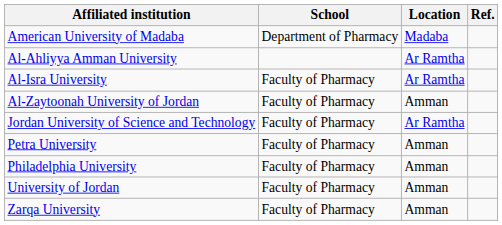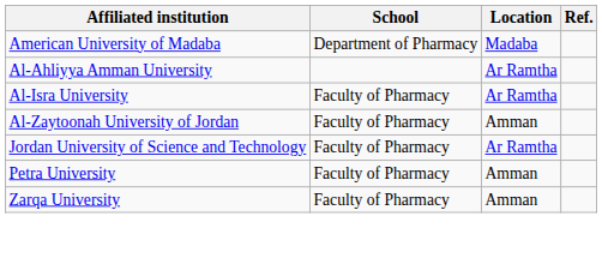 <table class="wikitable sortable">
 <tr>
 <th>Affiliated institution</th>
 <th>School</th>
 <th>Location</th>
 <th>Ref.</th>
 </tr>
 <tr>
 <td><a href='#'>American University of Madaba</a></td>
 <td>Department of Pharmacy</td>
 <td><a href='#'>Madaba</a></td>
 <td></td>
 </tr>
 <tr>
 <td><a href='#'>Al-Ahliyya Amman University</a></td>
 <td></td>
 <td><a href='#'>Ar Ramtha</a></td>
 <td></td>
 </tr>
 <tr>
 <td><a href='#'>Al-Isra University</a></td>
 <td>Faculty of Pharmacy</td>
 <td><a href='#'>Ar Ramtha</a></td>
 <td></td>
 </tr>
 <tr>
 <td><a href='#'>Al-Zaytoonah University of Jordan</a></td>
 <td>Faculty of Pharmacy</td>
 <td>Amman</td>
 <td></td>
 </tr>
 <tr>
 <td><a href='#'>Jordan University of Science and Technology</a></td>
 <td>Faculty of Pharmacy</td>
 <td><a href='#'>Ar Ramtha</a></td>
 <td></td>
 </tr>
 <tr>
 <td><a href='#'>Petra University</a></td>
 <td>Faculty of Pharmacy</td>
 <td>Amman</td>
 <td></td>
 </tr>
 <tr>
-<td><a href='#'>Philadelphia University</a></td>
-<td>Faculty of Pharmacy</td>
-<td>Amman</td>
-<td></td>
-</tr>
-<tr>
-<td><a href='#'>University of Jordan</a></td>
-<td>Faculty of Pharmacy</td>
-<td>Amman</td>
-<td></td>
-</tr>
-<tr>
 <td><a href='#'>Zarqa University</a></td>
 <td>Faculty of Pharmacy</td>
 <td>Amman</td>
 <td></td>
 </tr>
 </table>
